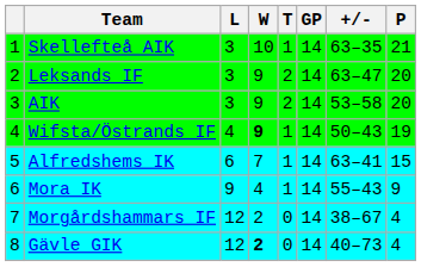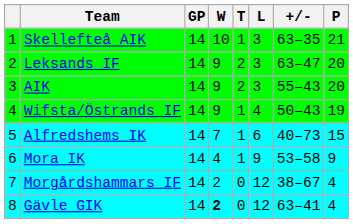 <table class="wikitable">
 <tr>
 <th></th>
 <th>Team</th>
-<th>L</th>
+<th>GP</th>
 <th>W</th>
 <th>T</th>
-<th>GP</th>
+<th>L</th>
 <th>+/-</th>
 <th>P</th>
 </tr>
 <tr style="background:#00FF00">
 <td>1</td>
 <td><a href='#'>Skellefteå AIK</a></td>
-<td>3</td>
+<td>14</td>
 <td>10</td>
 <td>1</td>
-<td>14</td>
+<td>3</td>
 <td>63–35</td>
 <td>21</td>
 </tr>
 <tr style="background:#00FF00">
 <td>2</td>
 <td><a href='#'>Leksands IF</a></td>
-<td>3</td>
+<td>14</td>
 <td>9</td>
 <td>2</td>
-<td>14</td>
+<td>3</td>
 <td>63–47</td>
 <td>20</td>
 </tr>
 <tr style="background:#00FF00">
 <td>3</td>
 <td><a href='#'>AIK</a></td>
-<td>3</td>
+<td>14</td>
 <td>9</td>
 <td>2</td>
-<td>14</td>
-<td>53–58</td>
+<td>3</td>
+<td>55–43</td>
 <td>20</td>
 </tr>
 <tr style="background:#00FF00">
 <td>4</td>
 <td><a href='#'>Wifsta/Östrands IF</a></td>
+<td>14</td>
+<td>9</td>
+<td>1</td>
 <td>4</td>
-<td><strong>9</strong></td>
-<td>1</td>
-<td>14</td>
 <td>50–43</td>
 <td>19</td>
 </tr>
 <tr style="background:#00FFFF">
 <td>5</td>
 <td><a href='#'>Alfredshems IK</a></td>
-<td>6</td>
+<td>14</td>
 <td>7</td>
 <td>1</td>
-<td>14</td>
-<td>63–41</td>
+<td>6</td>
+<td>40–73</td>
 <td>15</td>
 </tr>
 <tr style="background:#00FFFF">
 <td>6</td>
 <td><a href='#'>Mora IK</a></td>
-<td>9</td>
+<td>14</td>
 <td>4</td>
 <td>1</td>
-<td>14</td>
-<td>55–43</td>
+<td>9</td>
+<td>53–58</td>
 <td>9</td>
 </tr>
 <tr style="background:#00FFFF">
 <td>7</td>
 <td><a href='#'>Morgårdshammars IF</a></td>
-<td>12</td>
+<td>14</td>
 <td>2</td>
 <td>0</td>
-<td>14</td>
+<td>12</td>
 <td>38–67</td>
 <td>4</td>
 </tr>
 <tr style="background:#00FFFF">
 <td>8</td>
 <td><a href='#'>Gävle GIK</a></td>
-<td>12</td>
+<td>14</td>
 <td><strong>2</strong></td>
 <td>0</td>
-<td>14</td>
-<td>40–73</td>
+<td>12</td>
+<td>63–41</td>
 <td>4</td>
 </tr>
 </table>
